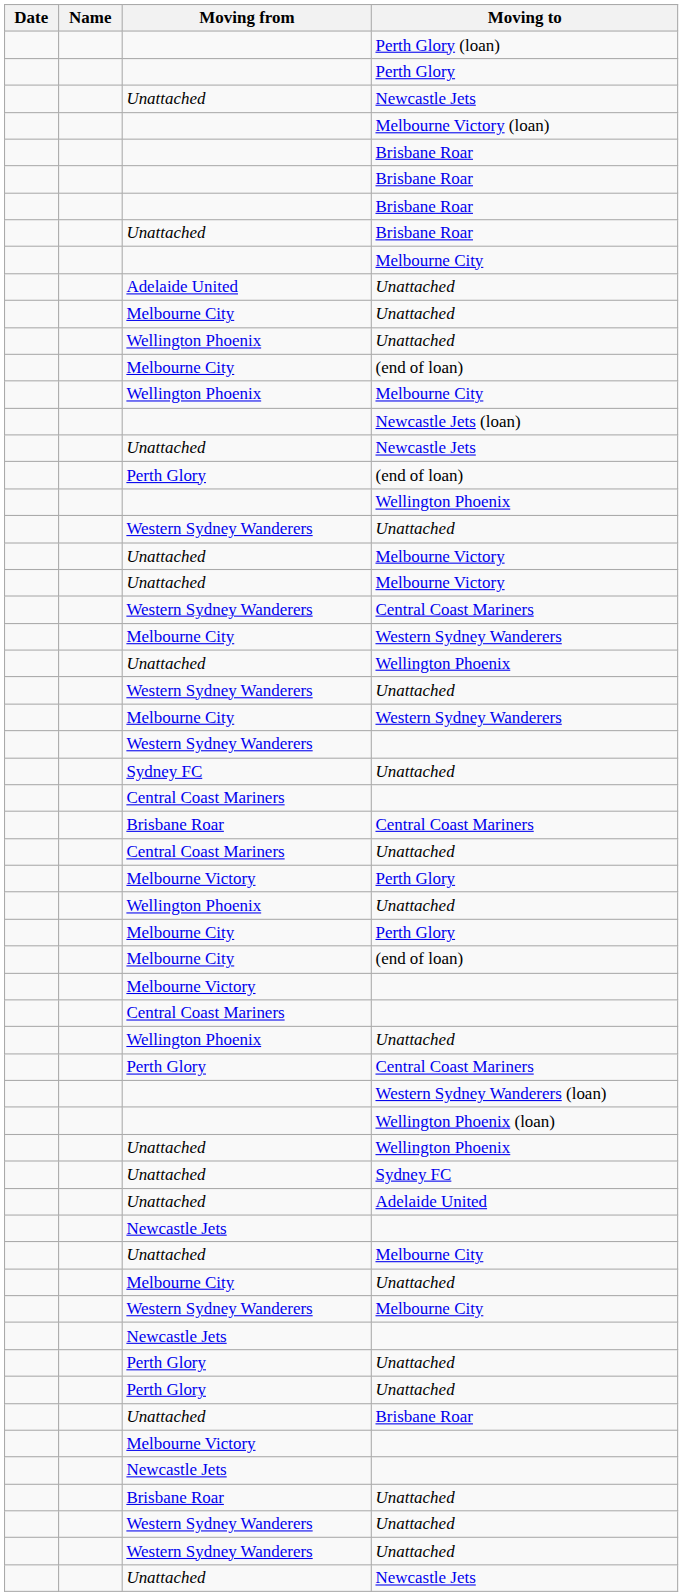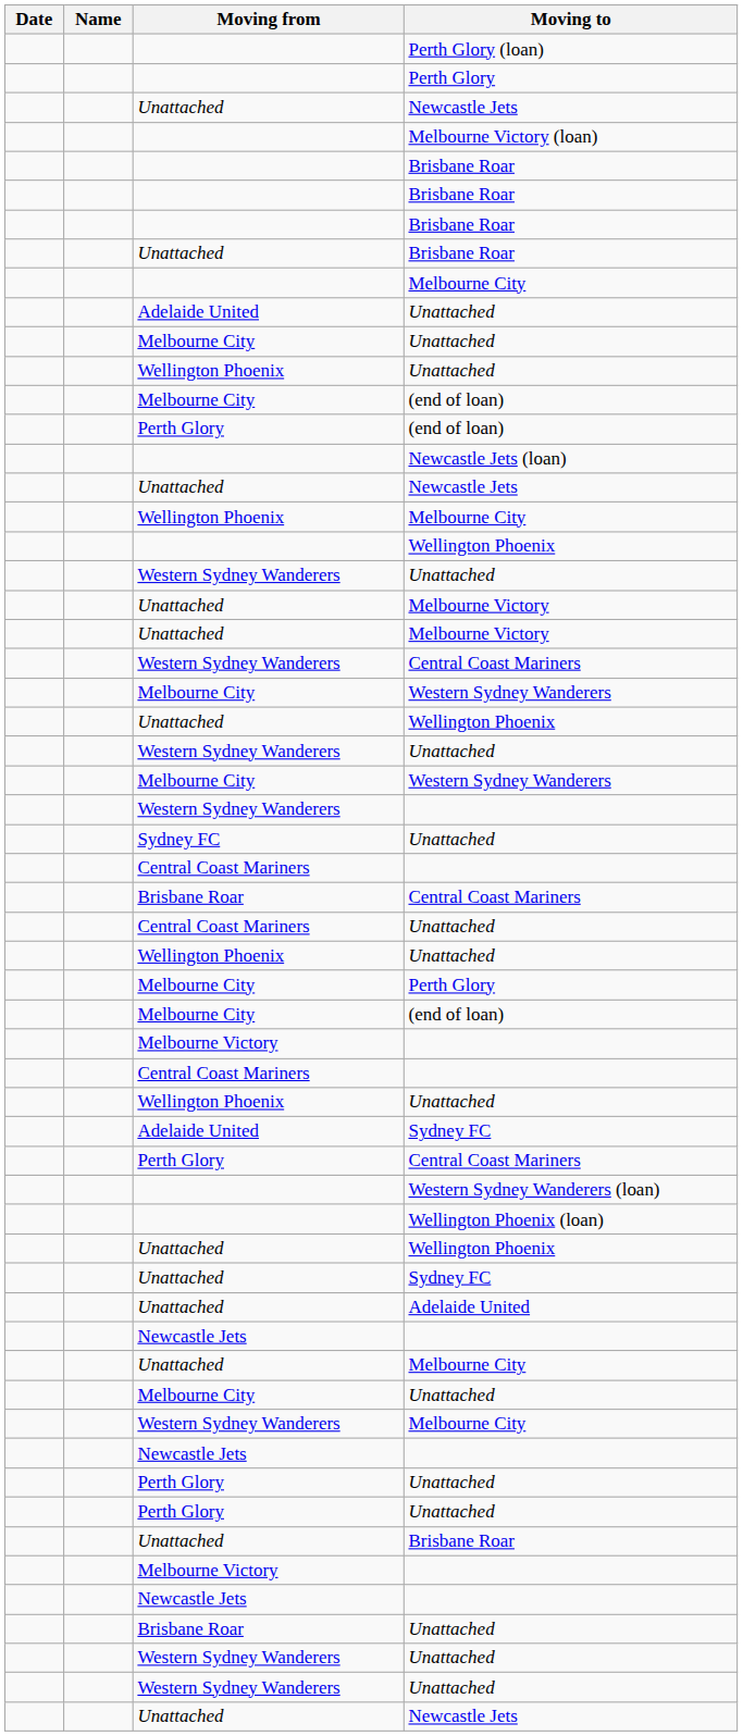 <table class="wikitable sortable" style="width:72%; ">
 <tr>
 <th>Date</th>
 <th>Name</th>
 <th>Moving from</th>
 <th>Moving to</th>
 </tr>
 <tr>
 <td></td>
 <td></td>
 <td></td>
 <td><a href='#'>Perth Glory</a> (loan)</td>
 </tr>
 <tr>
 <td></td>
 <td></td>
 <td></td>
 <td><a href='#'>Perth Glory</a></td>
 </tr>
 <tr>
 <td></td>
 <td></td>
 <td><em>Unattached</em></td>
 <td><a href='#'>Newcastle Jets</a></td>
 </tr>
 <tr>
 <td></td>
 <td></td>
 <td></td>
 <td><a href='#'>Melbourne Victory</a> (loan)</td>
 </tr>
 <tr>
 <td></td>
 <td></td>
 <td></td>
 <td><a href='#'>Brisbane Roar</a></td>
 </tr>
 <tr>
 <td></td>
 <td></td>
 <td></td>
 <td><a href='#'>Brisbane Roar</a></td>
 </tr>
 <tr>
 <td></td>
 <td></td>
 <td></td>
 <td><a href='#'>Brisbane Roar</a></td>
 </tr>
 <tr>
 <td></td>
 <td></td>
 <td><em>Unattached</em></td>
 <td><a href='#'>Brisbane Roar</a></td>
 </tr>
 <tr>
 <td></td>
 <td></td>
 <td></td>
 <td><a href='#'>Melbourne City</a></td>
 </tr>
 <tr>
 <td></td>
 <td></td>
 <td><a href='#'>Adelaide United</a></td>
 <td><em>Unattached</em></td>
 </tr>
 <tr>
 <td></td>
 <td></td>
 <td><a href='#'>Melbourne City</a></td>
 <td><em>Unattached</em></td>
 </tr>
 <tr>
 <td></td>
 <td></td>
 <td><a href='#'>Wellington Phoenix</a></td>
 <td><em>Unattached</em></td>
 </tr>
 <tr>
 <td></td>
 <td></td>
 <td><a href='#'>Melbourne City</a></td>
 <td> (end of loan)</td>
 </tr>
 <tr>
 <td></td>
 <td></td>
-<td><a href='#'>Wellington Phoenix</a></td>
-<td><a href='#'>Melbourne City</a></td>
+<td><a href='#'>Perth Glory</a></td>
+<td> (end of loan)</td>
 </tr>
 <tr>
 <td></td>
 <td></td>
 <td></td>
 <td><a href='#'>Newcastle Jets</a> (loan)</td>
 </tr>
 <tr>
 <td></td>
 <td></td>
 <td><em>Unattached</em></td>
 <td><a href='#'>Newcastle Jets</a></td>
 </tr>
 <tr>
 <td></td>
 <td></td>
-<td><a href='#'>Perth Glory</a></td>
-<td> (end of loan)</td>
+<td><a href='#'>Wellington Phoenix</a></td>
+<td><a href='#'>Melbourne City</a></td>
 </tr>
 <tr>
 <td></td>
 <td></td>
 <td></td>
 <td><a href='#'>Wellington Phoenix</a></td>
 </tr>
 <tr>
 <td></td>
 <td></td>
 <td><a href='#'>Western Sydney Wanderers</a></td>
 <td><em>Unattached</em></td>
 </tr>
 <tr>
 <td></td>
 <td></td>
 <td><em>Unattached</em></td>
 <td><a href='#'>Melbourne Victory</a></td>
 </tr>
 <tr>
 <td></td>
 <td></td>
 <td><em>Unattached</em></td>
 <td><a href='#'>Melbourne Victory</a></td>
 </tr>
 <tr>
 <td></td>
 <td></td>
 <td><a href='#'>Western Sydney Wanderers</a></td>
 <td><a href='#'>Central Coast Mariners</a></td>
 </tr>
 <tr>
 <td></td>
 <td></td>
 <td><a href='#'>Melbourne City</a></td>
 <td><a href='#'>Western Sydney Wanderers</a></td>
 </tr>
 <tr>
 <td></td>
 <td></td>
 <td><em>Unattached</em></td>
 <td><a href='#'>Wellington Phoenix</a></td>
 </tr>
 <tr>
 <td></td>
 <td></td>
 <td><a href='#'>Western Sydney Wanderers</a></td>
 <td><em>Unattached</em></td>
 </tr>
 <tr>
 <td></td>
 <td></td>
 <td><a href='#'>Melbourne City</a></td>
 <td><a href='#'>Western Sydney Wanderers</a></td>
 </tr>
 <tr>
 <td></td>
 <td></td>
 <td><a href='#'>Western Sydney Wanderers</a></td>
 <td></td>
 </tr>
 <tr>
 <td></td>
 <td></td>
 <td><a href='#'>Sydney FC</a></td>
 <td><em>Unattached</em></td>
 </tr>
 <tr>
 <td></td>
 <td></td>
 <td><a href='#'>Central Coast Mariners</a></td>
 <td></td>
 </tr>
 <tr>
 <td></td>
 <td></td>
 <td><a href='#'>Brisbane Roar</a></td>
 <td><a href='#'>Central Coast Mariners</a></td>
 </tr>
 <tr>
 <td></td>
 <td></td>
 <td><a href='#'>Central Coast Mariners</a></td>
 <td><em>Unattached</em></td>
 </tr>
 <tr>
 <td></td>
 <td></td>
-<td><a href='#'>Melbourne Victory</a></td>
-<td><a href='#'>Perth Glory</a></td>
-</tr>
-<tr>
-<td></td>
-<td></td>
 <td><a href='#'>Wellington Phoenix</a></td>
 <td><em>Unattached</em></td>
 </tr>
 <tr>
 <td></td>
 <td></td>
 <td><a href='#'>Melbourne City</a></td>
 <td><a href='#'>Perth Glory</a></td>
 </tr>
 <tr>
 <td></td>
 <td></td>
 <td><a href='#'>Melbourne City</a></td>
 <td> (end of loan)</td>
 </tr>
 <tr>
 <td></td>
 <td></td>
 <td><a href='#'>Melbourne Victory</a></td>
 <td></td>
 </tr>
 <tr>
 <td></td>
 <td></td>
 <td><a href='#'>Central Coast Mariners</a></td>
 <td></td>
 </tr>
 <tr>
 <td></td>
 <td></td>
 <td><a href='#'>Wellington Phoenix</a></td>
 <td><em>Unattached</em></td>
+</tr>
+<tr>
+<td></td>
+<td></td>
+<td><a href='#'>Adelaide United</a></td>
+<td><a href='#'>Sydney FC</a></td>
 </tr>
 <tr>
 <td></td>
 <td></td>
 <td><a href='#'>Perth Glory</a></td>
 <td><a href='#'>Central Coast Mariners</a></td>
 </tr>
 <tr>
 <td></td>
 <td></td>
 <td></td>
 <td><a href='#'>Western Sydney Wanderers</a> (loan)</td>
 </tr>
 <tr>
 <td></td>
 <td></td>
 <td></td>
 <td><a href='#'>Wellington Phoenix</a> (loan)</td>
 </tr>
 <tr>
 <td></td>
 <td></td>
 <td><em>Unattached</em></td>
 <td><a href='#'>Wellington Phoenix</a></td>
 </tr>
 <tr>
 <td></td>
 <td></td>
 <td><em>Unattached</em></td>
 <td><a href='#'>Sydney FC</a></td>
 </tr>
 <tr>
 <td></td>
 <td></td>
 <td><em>Unattached</em></td>
 <td><a href='#'>Adelaide United</a></td>
 </tr>
 <tr>
 <td></td>
 <td></td>
 <td><a href='#'>Newcastle Jets</a></td>
 <td></td>
 </tr>
 <tr>
 <td></td>
 <td></td>
 <td><em>Unattached</em></td>
 <td><a href='#'>Melbourne City</a></td>
 </tr>
 <tr>
 <td></td>
 <td></td>
 <td><a href='#'>Melbourne City</a></td>
 <td><em>Unattached</em></td>
 </tr>
 <tr>
 <td></td>
 <td></td>
 <td><a href='#'>Western Sydney Wanderers</a></td>
 <td><a href='#'>Melbourne City</a></td>
 </tr>
 <tr>
 <td></td>
 <td></td>
 <td><a href='#'>Newcastle Jets</a></td>
 <td></td>
 </tr>
 <tr>
 <td></td>
 <td></td>
 <td><a href='#'>Perth Glory</a></td>
 <td><em>Unattached</em></td>
 </tr>
 <tr>
 <td></td>
 <td></td>
 <td><a href='#'>Perth Glory</a></td>
 <td><em>Unattached</em></td>
 </tr>
 <tr>
 <td></td>
 <td></td>
 <td><em>Unattached</em></td>
 <td><a href='#'>Brisbane Roar</a></td>
 </tr>
 <tr>
 <td></td>
 <td></td>
 <td><a href='#'>Melbourne Victory</a></td>
 <td></td>
 </tr>
 <tr>
 <td></td>
 <td></td>
 <td><a href='#'>Newcastle Jets</a></td>
 <td></td>
 </tr>
 <tr>
 <td></td>
 <td></td>
 <td><a href='#'>Brisbane Roar</a></td>
 <td><em>Unattached</em></td>
 </tr>
 <tr>
 <td></td>
 <td></td>
 <td><a href='#'>Western Sydney Wanderers</a></td>
 <td><em>Unattached</em></td>
 </tr>
 <tr>
 <td></td>
 <td></td>
 <td><a href='#'>Western Sydney Wanderers</a></td>
 <td><em>Unattached</em></td>
 </tr>
 <tr>
 <td></td>
 <td></td>
 <td><em>Unattached</em></td>
 <td><a href='#'>Newcastle Jets</a></td>
 </tr>
 </table>
